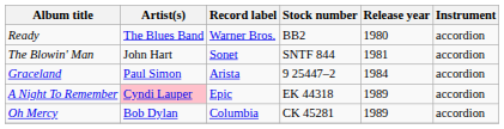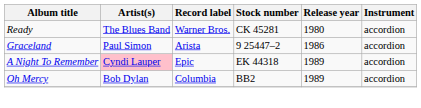 <table class="wikitable sortable">
 <tr>
 <th scope="col">Album title</th>
 <th scope="col">Artist(s)</th>
 <th scope="col">Record label</th>
 <th scope="col">Stock number</th>
 <th scope="col">Release year</th>
 <th scope="col">Instrument</th>
 </tr>
 <tr>
 <td><em>Ready</em></td>
 <td><a href='#'>The Blues Band</a></td>
 <td><a href='#'>Warner Bros.</a></td>
-<td>BB2</td>
+<td>CK 45281</td>
 <td>1980</td>
-<td>accordion</td>
-</tr>
-<tr>
-<td><em>The Blowin' Man</em></td>
-<td>John Hart</td>
-<td><a href='#'>Sonet</a></td>
-<td>SNTF 844</td>
-<td>1981</td>
 <td>accordion</td>
 </tr>
 <tr>
 <td><em><a href='#'>Graceland</a></em></td>
 <td><a href='#'>Paul Simon</a></td>
 <td><a href='#'>Arista</a></td>
 <td>9 25447–2</td>
-<td>1984</td>
+<td>1986</td>
 <td>accordion</td>
 </tr>
 <tr>
 <td><em><a href='#'>A Night To Remember</a></em></td>
 <td style="background: pink;"><a href='#'>Cyndi Lauper</a></td>
 <td><a href='#'>Epic</a></td>
 <td>EK 44318</td>
 <td>1989</td>
 <td>accordion</td>
 </tr>
 <tr>
 <td><em><a href='#'>Oh Mercy</a></em></td>
 <td><a href='#'>Bob Dylan</a></td>
 <td><a href='#'>Columbia</a></td>
-<td>CK 45281</td>
+<td>BB2</td>
 <td>1989</td>
 <td>accordion</td>
 </tr>
 <tr>
 </tr>
 </table>
